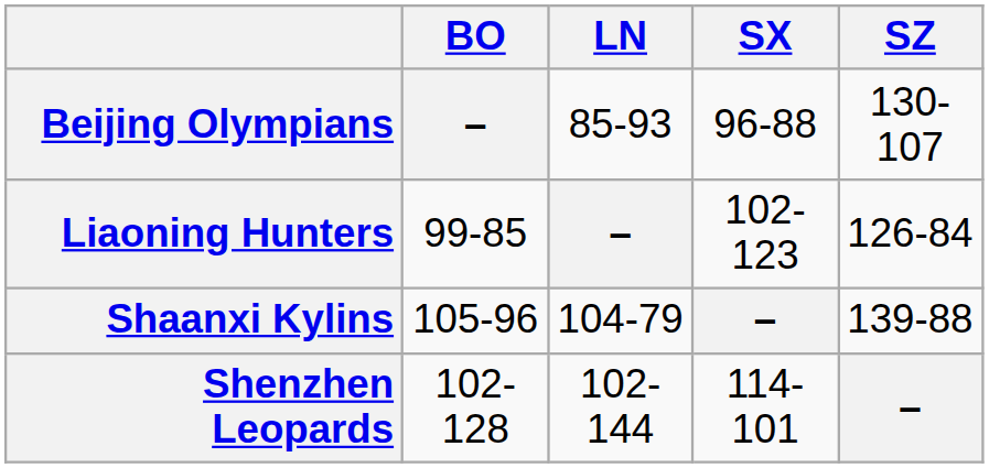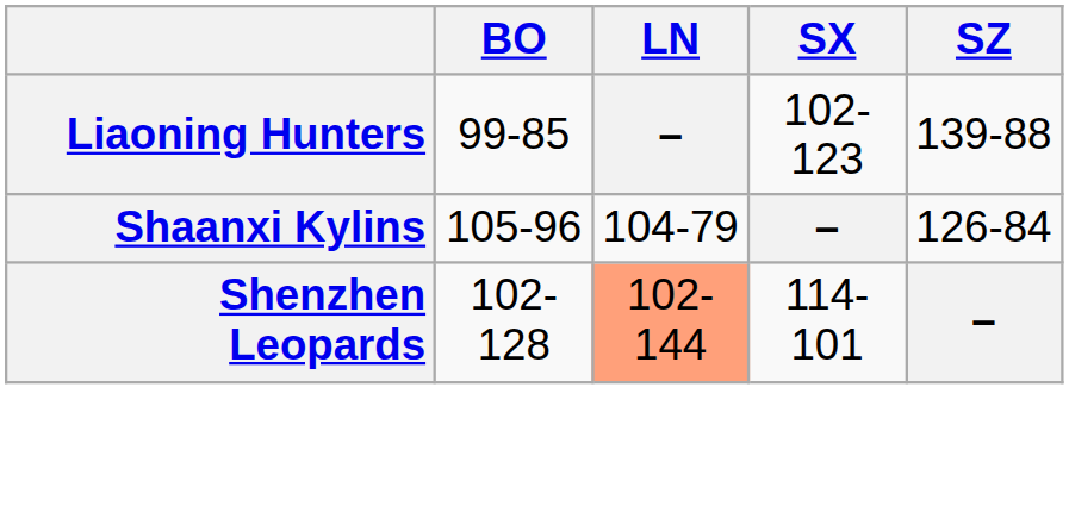 <table class="wikitable" style="text-align:center">
 <tr>
 <th width="150"> </th>
 <th width="50"><a href='#'>BO</a></th>
 <th width="50"><a href='#'>LN</a></th>
 <th width="50"><a href='#'>SX</a></th>
 <th width="50"><a href='#'>SZ</a></th>
 </tr>
 <tr>
-<th style="text-align:right"><a href='#'>Beijing Olympians</a></th>
-<th>–</th>
-<td>85-93</td>
-<td>96-88</td>
-<td>130-107</td>
-</tr>
-<tr>
 <th style="text-align:right"><a href='#'>Liaoning Hunters</a></th>
 <td>99-85</td>
 <th>–</th>
 <td>102-123</td>
-<td>126-84</td>
+<td>139-88</td>
 </tr>
 <tr>
 <th style="text-align:right"><a href='#'>Shaanxi Kylins</a></th>
 <td>105-96</td>
 <td>104-79</td>
 <th>–</th>
-<td>139-88</td>
+<td>126-84</td>
 </tr>
 <tr>
 <th style="text-align:right"><a href='#'>Shenzhen Leopards</a></th>
 <td>102-128</td>
-<td>102-144</td>
+<td style="background: lightsalmon;">102-144</td>
 <td>114-101</td>
 <th>–</th>
 </tr>
 </table>
